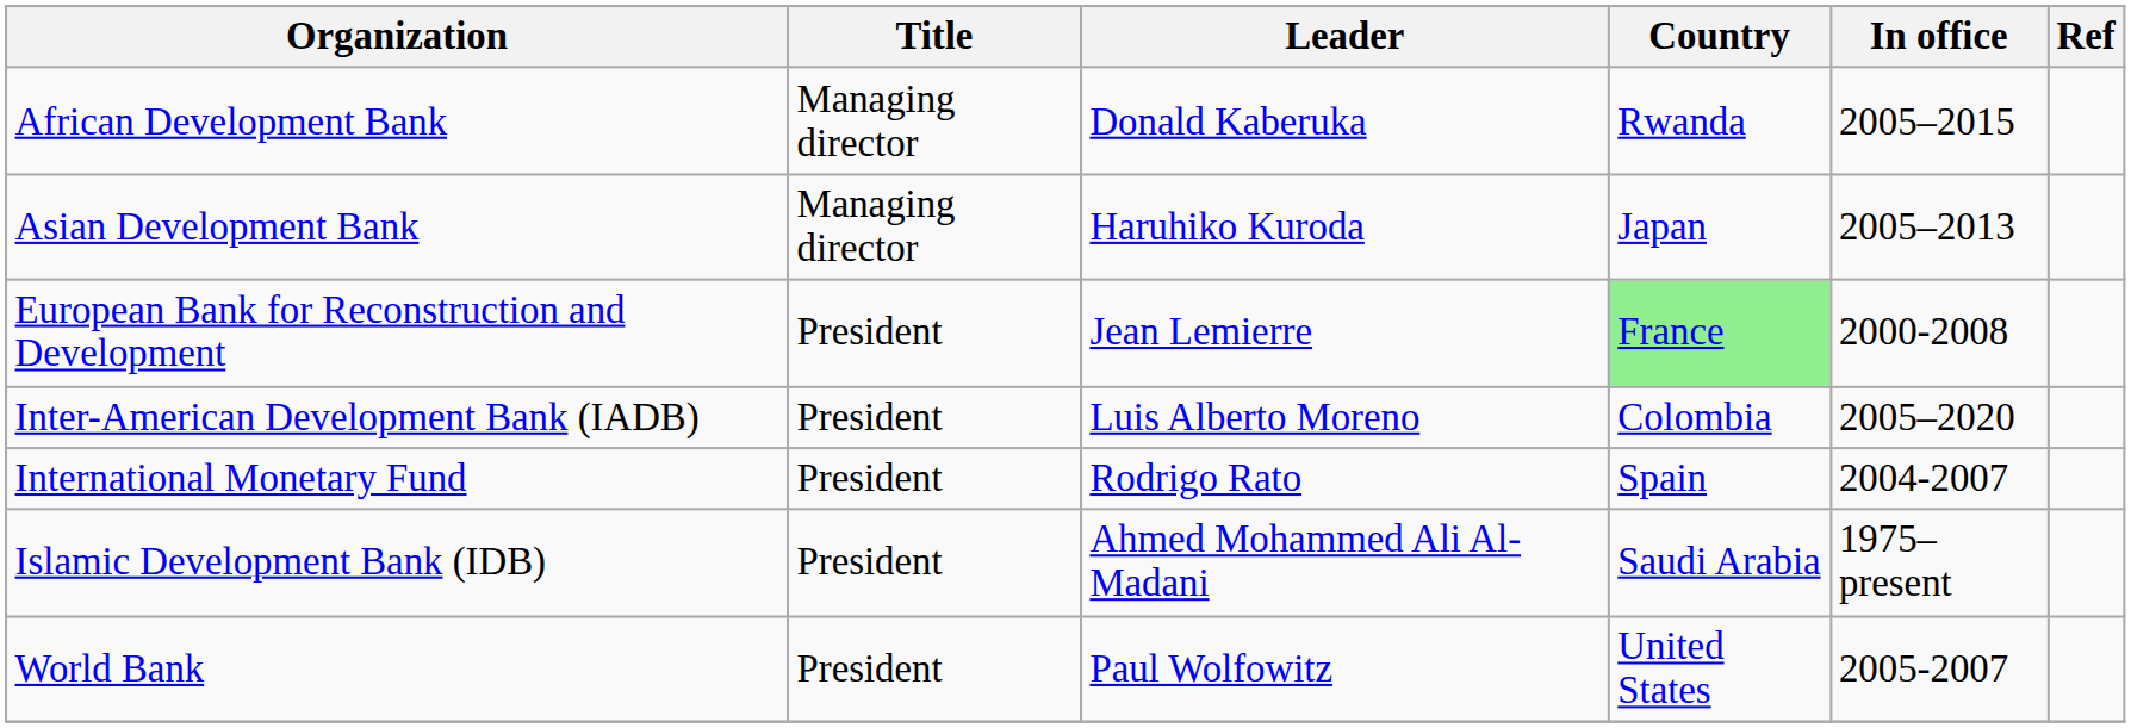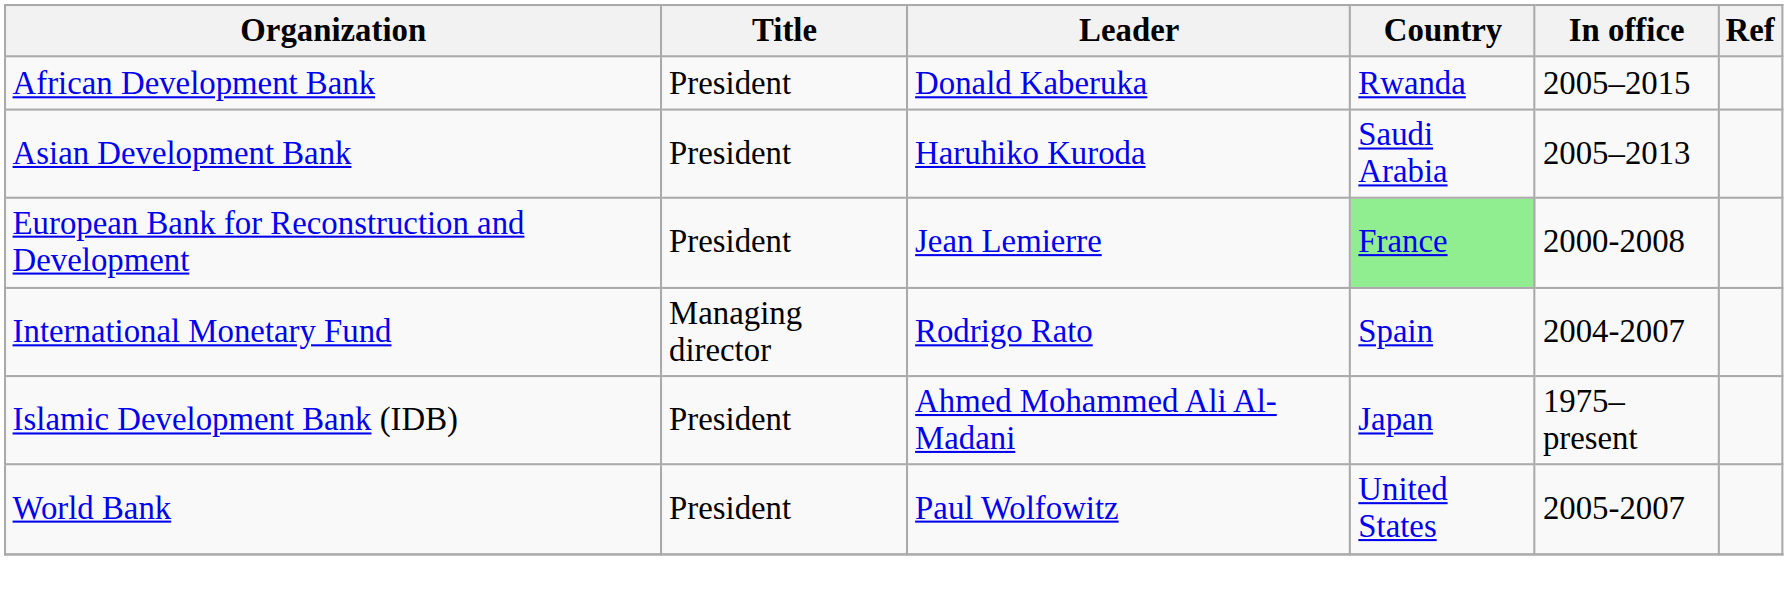 <table class="wikitable unsortable">
 <tr>
 <th>Organization</th>
 <th>Title</th>
 <th>Leader</th>
 <th>Country</th>
 <th>In office</th>
 <th>Ref</th>
 </tr>
 <tr>
 <td><a href='#'>African Development Bank</a></td>
-<td>Managing director</td>
+<td>President</td>
 <td><a href='#'>Donald Kaberuka</a></td>
 <td><a href='#'>Rwanda</a></td>
 <td>2005–2015</td>
 <td></td>
 </tr>
 <tr>
 <td><a href='#'>Asian Development Bank</a></td>
-<td>Managing director</td>
+<td>President</td>
 <td><a href='#'>Haruhiko Kuroda</a></td>
-<td><a href='#'>Japan</a></td>
+<td><a href='#'>Saudi Arabia</a></td>
 <td>2005–2013</td>
 <td></td>
 </tr>
 <tr>
 <td><a href='#'>European Bank for Reconstruction and Development</a></td>
 <td>President</td>
 <td><a href='#'>Jean Lemierre</a></td>
 <td style="background: lightgreen;"><a href='#'>France</a></td>
 <td>2000-2008</td>
 <td></td>
 </tr>
 <tr>
-<td><a href='#'>Inter-American Development Bank</a> (IADB)</td>
-<td>President</td>
-<td><a href='#'>Luis Alberto Moreno</a></td>
-<td><a href='#'>Colombia</a></td>
-<td>2005–2020</td>
-<td></td>
-</tr>
-<tr>
 <td><a href='#'>International Monetary Fund</a></td>
-<td>President</td>
+<td>Managing director</td>
 <td><a href='#'>Rodrigo Rato</a></td>
 <td><a href='#'>Spain</a></td>
 <td>2004-2007</td>
 <td></td>
 </tr>
 <tr>
 <td><a href='#'>Islamic Development Bank</a> (IDB)</td>
 <td>President</td>
 <td><a href='#'>Ahmed Mohammed Ali Al-Madani</a></td>
-<td><a href='#'>Saudi Arabia</a></td>
+<td><a href='#'>Japan</a></td>
 <td>1975–present </td>
 <td></td>
 </tr>
 <tr>
 <td><a href='#'>World Bank</a></td>
 <td>President</td>
 <td><a href='#'>Paul Wolfowitz</a></td>
 <td><a href='#'>United States</a></td>
 <td>2005-2007</td>
 <td></td>
 </tr>
 <tr>
 </tr>
 </table>
